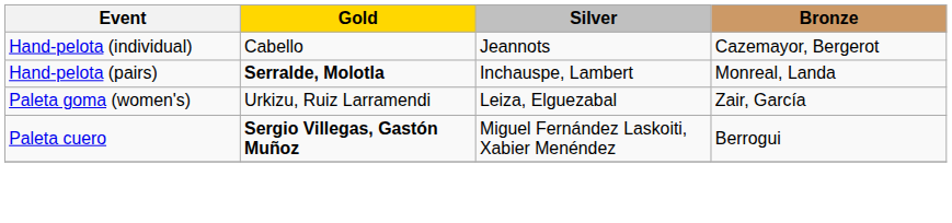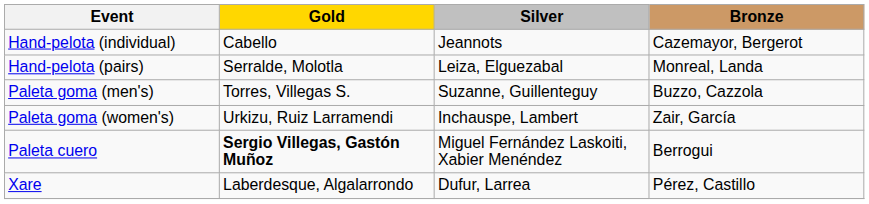 <table class="wikitable" style="max-width: 23cm; width: 100%">
 <tr>
 <th scope="col">Event</th>
 <th scope="col" style="background-color:gold; width:25%">Gold</th>
 <th scope="col" style="background-color:silver; width:25%; width:25%">Silver</th>
 <th scope="col" style="background-color:#cc9966; width:25%">Bronze</th>
 </tr>
 <tr>
 <td><a href='#'>Hand-pelota</a> (individual)</td>
 <td> Cabello</td>
 <td> Jeannots</td>
 <td> Cazemayor, Bergerot</td>
 </tr>
 <tr>
 <td><a href='#'>Hand-pelota</a> (pairs)</td>
-<td><strong> Serralde, Molotla</strong></td>
-<td> Inchauspe, Lambert</td>
+<td> Serralde, Molotla</td>
+<td> Leiza, Elguezabal</td>
 <td> Monreal, Landa</td>
+</tr>
+<tr>
+<td><a href='#'>Paleta goma</a> (men's)</td>
+<td> Torres, Villegas S.</td>
+<td> Suzanne, Guillenteguy</td>
+<td> Buzzo, Cazzola</td>
 </tr>
 <tr>
 <td><a href='#'>Paleta goma</a> (women's)</td>
 <td> Urkizu, Ruiz Larramendi</td>
-<td> Leiza, Elguezabal</td>
+<td> Inchauspe, Lambert</td>
 <td> Zair, García</td>
 </tr>
 <tr>
 <td><a href='#'>Paleta cuero</a></td>
 <td><strong> Sergio Villegas, Gastón Muñoz</strong></td>
 <td> Miguel Fernández Laskoiti, Xabier Menéndez</td>
 <td> Berrogui</td>
 </tr>
 <tr>
+<td><a href='#'>Xare</a></td>
+<td> Laberdesque, Algalarrondo</td>
+<td> Dufur, Larrea</td>
+<td> Pérez, Castillo</td>
+</tr>
+<tr>
 </tr>
 </table>
